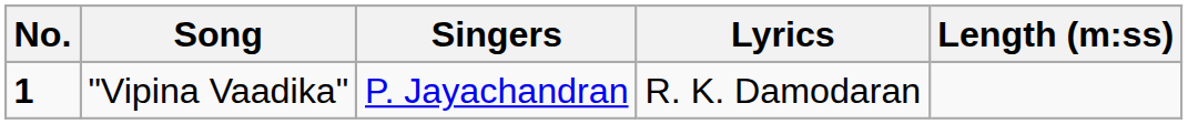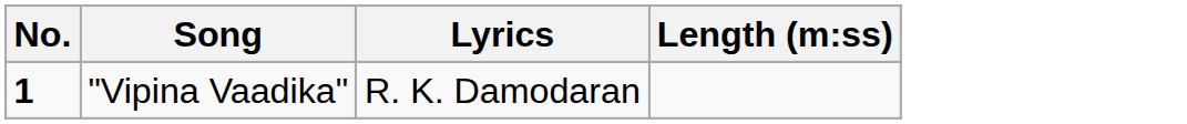 <table class="wikitable" style="font-size:95%;">
 <tr>
 <th>No.</th>
 <th>Song</th>
-<th>Singers</th>
 <th>Lyrics</th>
 <th>Length (m:ss)</th>
 </tr>
 <tr>
 <td><strong>1</strong></td>
 <td>"Vipina Vaadika"</td>
-<td><a href='#'>P. Jayachandran</a></td>
 <td>R. K. Damodaran</td>
 <td></td>
 </tr>
 </table>
